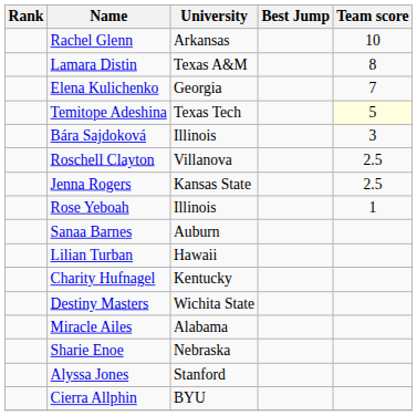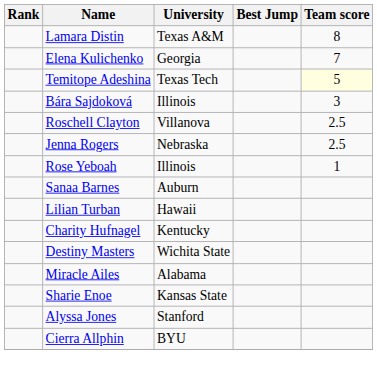 <table class="wikitable sortable plainrowheaders" style="text-align:center">
 <tr>
 <th scope="col">Rank</th>
 <th scope="col">Name</th>
 <th scope="col">University</th>
 <th scope="col">Best Jump</th>
 <th scope="col">Team score</th>
-</tr>
-<tr>
-<td></td>
-<td align=left> <a href='#'>Rachel Glenn</a></td>
-<td align=left>Arkansas</td>
-<td><strong></strong></td>
-<td>10</td>
 </tr>
 <tr>
 <td></td>
 <td align=left> <a href='#'>Lamara Distin</a></td>
 <td align=left>Texas A&M</td>
 <td><strong></strong></td>
 <td>8</td>
 </tr>
 <tr>
 <td></td>
 <td align=left>	<a href='#'>Elena Kulichenko</a></td>
 <td align=left>Georgia</td>
 <td><strong></strong></td>
 <td>7</td>
 </tr>
 <tr>
 <td></td>
 <td align=left> <a href='#'>Temitope Adeshina</a></td>
 <td align=left>Texas Tech</td>
 <td><strong></strong></td>
 <td style="background: lightyellow;">5</td>
 </tr>
 <tr>
 <td></td>
 <td align=left> <a href='#'>Bára Sajdoková</a></td>
 <td align=left>Illinois</td>
 <td><strong></strong></td>
 <td>3</td>
 </tr>
 <tr>
 <td></td>
 <td align=left> <a href='#'>Roschell Clayton</a></td>
 <td align=left>Villanova</td>
 <td><strong></strong></td>
 <td>2.5</td>
 </tr>
 <tr>
 <td></td>
 <td align=left> <a href='#'>Jenna Rogers</a></td>
-<td align=left>Kansas State</td>
+<td align=left>Nebraska</td>
 <td><strong></strong></td>
 <td>2.5</td>
 </tr>
 <tr>
 <td></td>
 <td align=left> <a href='#'>Rose Yeboah</a></td>
 <td align=left>Illinois</td>
 <td><strong></strong></td>
 <td>1</td>
 </tr>
 <tr>
 <td></td>
 <td align=left> <a href='#'>Sanaa Barnes</a></td>
 <td align=left>Auburn</td>
 <td><strong></strong></td>
 <td></td>
 </tr>
 <tr>
 <td></td>
 <td align=left> <a href='#'>Lilian Turban</a></td>
 <td align=left>Hawaii</td>
 <td><strong></strong></td>
 <td></td>
 </tr>
 <tr>
 <td></td>
 <td align=left> <a href='#'>Charity Hufnagel</a></td>
 <td align=left>Kentucky</td>
 <td><strong></strong></td>
 <td></td>
 </tr>
 <tr>
 <td></td>
 <td align=left> <a href='#'>Destiny Masters</a></td>
 <td align=left>Wichita State</td>
 <td><strong></strong></td>
 <td></td>
 </tr>
 <tr>
 <td></td>
 <td align=left> <a href='#'>Miracle Ailes</a></td>
 <td align=left>Alabama</td>
 <td><strong></strong></td>
 <td></td>
 </tr>
 <tr>
 <td></td>
 <td align=left> <a href='#'>Sharie Enoe</a></td>
-<td align=left>Nebraska</td>
+<td align=left>Kansas State</td>
 <td><strong></strong></td>
 <td></td>
 </tr>
 <tr>
 <td></td>
 <td align=left> <a href='#'>Alyssa Jones</a></td>
 <td align=left>Stanford</td>
 <td><strong></strong></td>
 <td></td>
 </tr>
 <tr>
 <td></td>
 <td align=left> <a href='#'>Cierra Allphin</a></td>
 <td align=left>BYU</td>
 <td><strong></strong></td>
 <td></td>
 </tr>
 <tr>
 </tr>
 </table>
